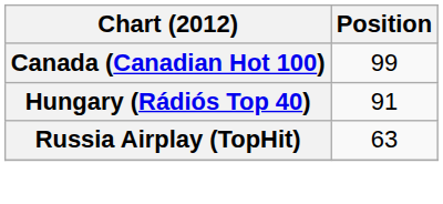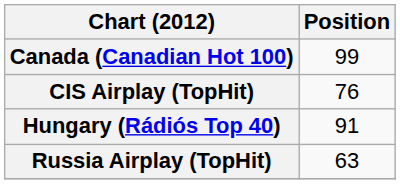 <table class="wikitable plainrowheaders sortable" style="text-align:center">
 <tr>
 <th scope="col">Chart (2012)</th>
 <th scope="col">Position</th>
 </tr>
 <tr>
 <th scope="row">Canada (<a href='#'>Canadian Hot 100</a>)</th>
 <td>99</td>
+</tr>
+<tr>
+<th scope="row">CIS Airplay (TopHit)</th>
+<td>76</td>
 </tr>
 <tr>
 <th scope="row">Hungary (<a href='#'>Rádiós Top 40</a>)</th>
 <td>91</td>
 </tr>
 <tr>
 <th scope="row">Russia Airplay (TopHit)</th>
 <td>63</td>
 </tr>
 <tr>
 </tr>
 </table>
